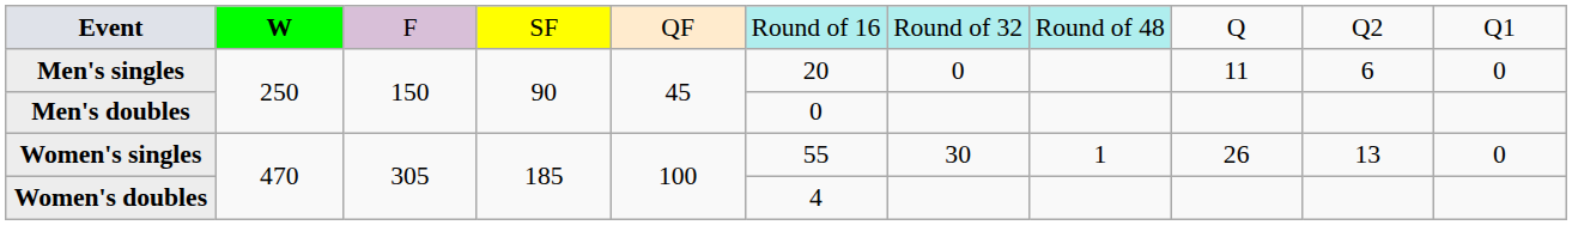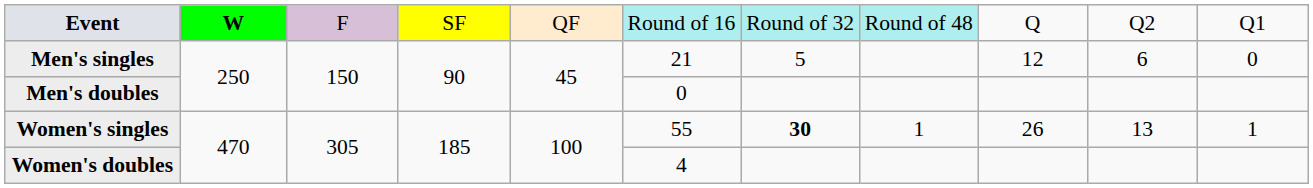 <table class=wikitable style=font-size:90%;text-align:center>
 <tr>
 <td style="width:130px; background:#dfe2e9;"><strong>Event</strong></td>
 <td style="width:80px; background:lime;"><strong>W</strong></td>
 <td style="width:85px; background:thistle;">F</td>
 <td style="width:85px; background:#ff0;">SF</td>
 <td style="width:85px; background:#ffebcd;">QF</td>
 <td style="width:85px; background:#afeeee;">Round of 16</td>
 <td style="width:85px; background:#afeeee;">Round of 32</td>
 <td style="width:85px; background:#afeeee;">Round of 48</td>
 <td width=85>Q</td>
 <td width=85>Q2</td>
 <td width=85>Q1</td>
 </tr>
 <tr>
 <th style="background:#ededed;">Men's singles</th>
 <td rowspan=2>250</td>
 <td rowspan=2>150</td>
 <td rowspan=2>90</td>
 <td rowspan=2>45</td>
-<td>20</td>
-<td>0</td>
+<td>21</td>
+<td>5</td>
 <td></td>
-<td>11</td>
+<td>12</td>
 <td>6</td>
 <td>0</td>
 </tr>
 <tr>
 <th style="background:#ededed;">Men's doubles</th>
 <td>0</td>
 <td></td>
 <td></td>
 <td></td>
 <td></td>
 <td></td>
 </tr>
 <tr>
 <th style="background:#ededed;">Women's singles</th>
 <td rowspan=2>470</td>
 <td rowspan=2>305</td>
 <td rowspan=2>185</td>
 <td rowspan=2>100</td>
 <td>55</td>
-<td>30</td>
+<td><strong>30</strong></td>
 <td>1</td>
 <td>26</td>
 <td>13</td>
-<td>0</td>
+<td>1</td>
 </tr>
 <tr>
 <th style="background:#ededed;">Women's doubles</th>
 <td>4</td>
 <td></td>
 <td></td>
 <td></td>
 <td></td>
 <td></td>
 </tr>
 </table>
